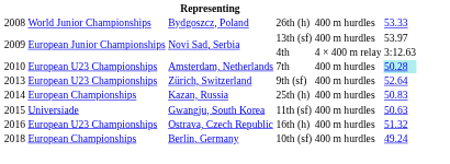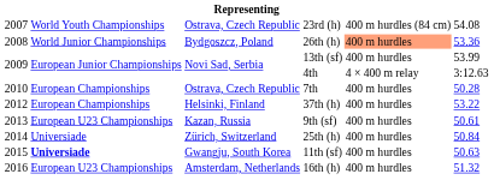 <table>
 <tr>
 <th colspan="6">Representing </th>
+</tr>
+<tr>
+<td>2007</td>
+<td><a href='#'>World Youth Championships</a></td>
+<td><a href='#'>Ostrava, Czech Republic</a></td>
+<td>23rd (h)</td>
+<td>400 m hurdles (84 cm)</td>
+<td>54.08</td>
 </tr>
 <tr>
 <td>2008</td>
 <td><a href='#'>World Junior Championships</a></td>
 <td><a href='#'>Bydgoszcz, Poland</a></td>
 <td>26th (h)</td>
-<td>400 m hurdles</td>
-<td><a href='#'>53.33</a></td>
+<td style="background: lightsalmon;">400 m hurdles</td>
+<td><a href='#'>53.36</a></td>
 </tr>
 <tr>
 <td rowspan=2>2009</td>
 <td rowspan=2><a href='#'>European Junior Championships</a></td>
 <td rowspan=2><a href='#'>Novi Sad, Serbia</a></td>
 <td>13th (sf)</td>
 <td>400 m hurdles</td>
-<td>53.97</td>
+<td>53.99</td>
 </tr>
 <tr>
 <td>4th</td>
 <td>4 × 400 m relay</td>
 <td>3:12.63</td>
 </tr>
 <tr>
 <td>2010</td>
-<td><a href='#'>European U23 Championships</a></td>
-<td><a href='#'>Amsterdam, Netherlands</a></td>
+<td><a href='#'>European Championships</a></td>
+<td><a href='#'>Ostrava, Czech Republic</a></td>
 <td>7th</td>
 <td>400 m hurdles</td>
-<td style="background: paleturquoise;"><a href='#'>50.28</a></td>
+<td><a href='#'>50.28</a></td>
+</tr>
+<tr>
+<td>2012</td>
+<td><a href='#'>European Championships</a></td>
+<td><a href='#'>Helsinki, Finland</a></td>
+<td>37th (h)</td>
+<td>400 m hurdles</td>
+<td><a href='#'>53.22</a></td>
 </tr>
 <tr>
 <td>2013</td>
 <td><a href='#'>European U23 Championships</a></td>
-<td><a href='#'>Zürich, Switzerland</a></td>
+<td><a href='#'>Kazan, Russia</a></td>
 <td>9th (sf)</td>
 <td>400 m hurdles</td>
-<td><a href='#'>52.64</a></td>
+<td><a href='#'>50.61</a></td>
 </tr>
 <tr>
 <td>2014</td>
-<td><a href='#'>European Championships</a></td>
-<td><a href='#'>Kazan, Russia</a></td>
+<td><a href='#'>Universiade</a></td>
+<td><a href='#'>Zürich, Switzerland</a></td>
 <td>25th (h)</td>
 <td>400 m hurdles</td>
-<td><a href='#'>50.83</a></td>
+<td><a href='#'>50.84</a></td>
 </tr>
 <tr>
 <td>2015</td>
-<td><a href='#'>Universiade</a></td>
+<td><strong><a href='#'>Universiade</a></strong></td>
 <td><a href='#'>Gwangju, South Korea</a></td>
 <td>11th (sf)</td>
 <td>400 m hurdles</td>
 <td><a href='#'>50.63</a></td>
 </tr>
 <tr>
 <td>2016</td>
 <td><a href='#'>European U23 Championships</a></td>
-<td><a href='#'>Ostrava, Czech Republic</a></td>
+<td><a href='#'>Amsterdam, Netherlands</a></td>
 <td>16th (h)</td>
 <td>400 m hurdles</td>
 <td><a href='#'>51.32</a></td>
 </tr>
-<tr>
-<td>2018</td>
-<td><a href='#'>European Championships</a></td>
-<td><a href='#'>Berlin, Germany</a></td>
-<td>10th (sf)</td>
-<td>400 m hurdles</td>
-<td><a href='#'>49.24</a></td>
-</tr>
 </table>
